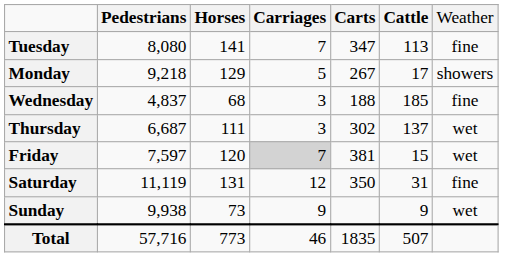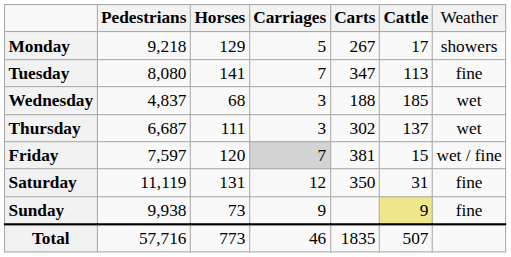 <table class=wikitable style="text-align: right;">
 <tr style="text-align: center;">
 <td></td>
 <th>Pedestrians</th>
 <th>Horses</th>
 <th>Carriages</th>
 <th>Carts</th>
 <th>Cattle</th>
 <th style="font-weight: normal;">Weather</th>
 </tr>
 <tr>
+<th style="text-align: left;">Monday</th>
+<td>9,218</td>
+<td>129</td>
+<td>5</td>
+<td>267</td>
+<td>17</td>
+<td style="text-align: center;">showers</td>
+</tr>
+<tr>
 <th style="text-align: left;">Tuesday</th>
 <td>8,080</td>
 <td>141</td>
 <td>7</td>
 <td>347</td>
 <td>113</td>
 <td style="text-align: center;">fine</td>
 </tr>
 <tr>
-<th style="text-align: left;">Monday</th>
-<td>9,218</td>
-<td>129</td>
-<td>5</td>
-<td>267</td>
-<td>17</td>
-<td style="text-align: center;">showers</td>
-</tr>
-<tr>
 <th style="text-align: left;">Wednesday</th>
 <td>4,837</td>
 <td>68</td>
 <td>3</td>
 <td>188</td>
 <td>185</td>
-<td style="text-align: center;">fine</td>
+<td style="text-align: center;">wet</td>
 </tr>
 <tr>
 <th style="text-align: left;">Thursday</th>
 <td>6,687</td>
 <td>111</td>
 <td>3</td>
 <td>302</td>
 <td>137</td>
 <td style="text-align: center;">wet</td>
 </tr>
 <tr>
 <th style="text-align: left;">Friday</th>
 <td>7,597</td>
 <td>120</td>
 <td style="background: lightgrey;">7</td>
 <td>381</td>
 <td>15</td>
-<td style="text-align: center;">wet</td>
+<td style="text-align: center;">wet / fine</td>
 </tr>
 <tr>
 <th style="text-align: left;">Saturday</th>
 <td>11,119</td>
 <td>131</td>
 <td>12</td>
 <td>350</td>
 <td>31</td>
 <td style="text-align: center;">fine</td>
 </tr>
 <tr>
 <th style="text-align: left;">Sunday</th>
 <td>9,938</td>
 <td>73</td>
 <td>9</td>
 <td></td>
-<td>9</td>
-<td style="text-align: center;">wet</td>
+<td style="background: khaki;">9</td>
+<td style="text-align: center;">fine</td>
 </tr>
 <tr style="border-top: 2px solid;">
 <th>Total</th>
 <td>57,716</td>
 <td>773</td>
 <td>46</td>
 <td>1835</td>
 <td>507</td>
 <td></td>
 </tr>
 </table>
